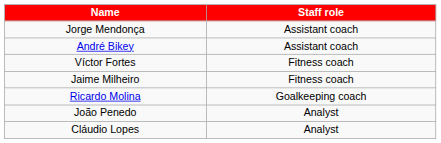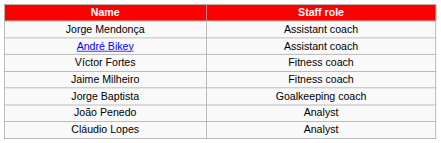 <table class="wikitable" style="text-align:center; font-size:85%; width:35%;">
 <tr>
 <th style="background:#f00; color:#fff; text-align:center;">Name</th>
 <th style="background:#f00; color:#fff; text-align:center;">Staff role</th>
 </tr>
 <tr>
 <td>Jorge Mendonça</td>
 <td>Assistant coach</td>
 </tr>
 <tr>
 <td><a href='#'>André Bikey</a></td>
 <td>Assistant coach</td>
 </tr>
 <tr>
 <td>Víctor Fortes</td>
 <td>Fitness coach</td>
 </tr>
 <tr>
 <td>Jaime Milheiro</td>
 <td>Fitness coach</td>
 </tr>
 <tr>
-<td><a href='#'>Ricardo Molina</a></td>
+<td>Jorge Baptista</td>
 <td>Goalkeeping coach</td>
 </tr>
 <tr>
 <td>João Penedo</td>
 <td>Analyst</td>
 </tr>
 <tr>
 <td>Cláudio Lopes</td>
 <td>Analyst</td>
 </tr>
 </table>
